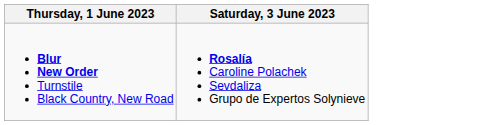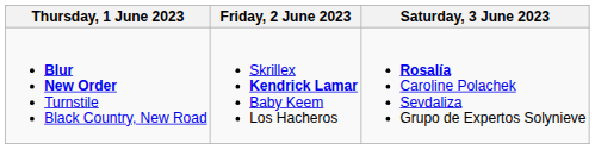 <table class="wikitable">
 <tr>
 <th>Thursday, 1 June 2023</th>
+<th>Friday, 2 June 2023</th>
 <th>Saturday, 3 June 2023</th>
 </tr>
 <tr valign="top">
 <td><br><ul><li><strong><a href='#'>Blur</a></strong></li><li><strong><a href='#'>New Order</a></strong></li><li><a href='#'>Turnstile</a></li><li><a href='#'>Black Country, New Road</a></li></ul></td>
+<td><br><ul><li><a href='#'>Skrillex</a></li><li><strong><a href='#'>Kendrick Lamar</a></strong></li><li><a href='#'>Baby Keem</a></li><li>Los Hacheros</li></ul></td>
 <td><br><ul><li><strong><a href='#'>Rosalía</a></strong></li><li><a href='#'>Caroline Polachek</a></li><li><a href='#'>Sevdaliza</a></li><li>Grupo de Expertos Solynieve</li></ul></td>
 </tr>
 </table>
